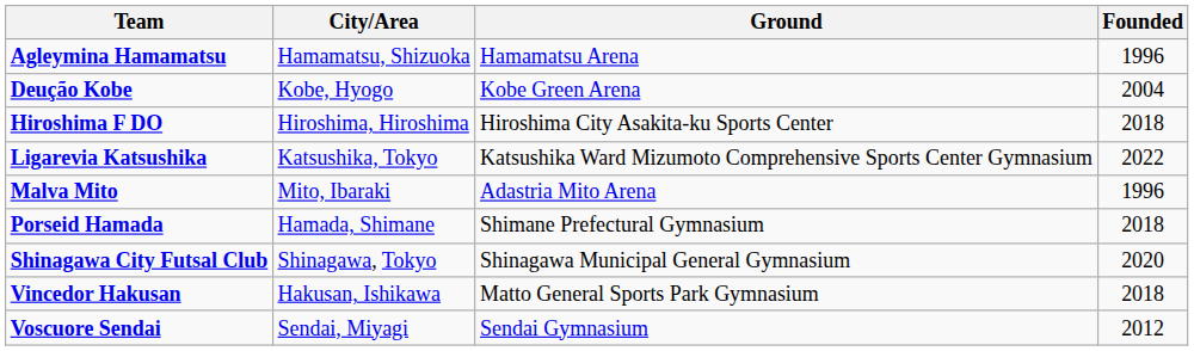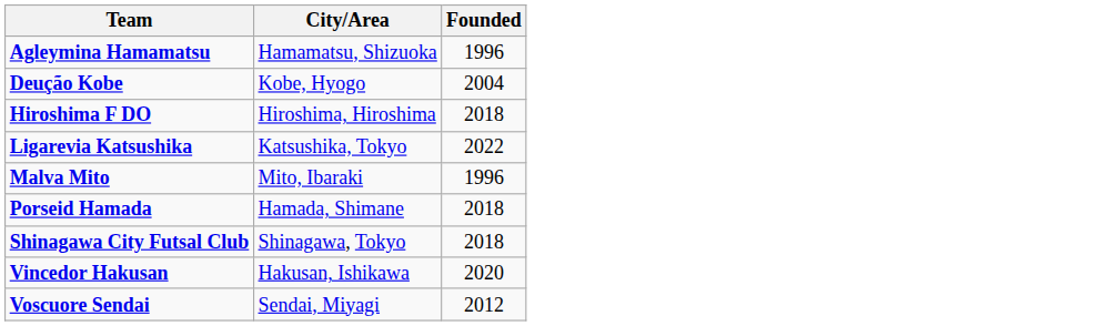 <table class="wikitable" style="text-align:left">
 <tr>
 <th>Team</th>
 <th>City/Area</th>
-<th>Ground</th>
 <th>Founded</th>
 </tr>
 <tr>
 <td><strong><a href='#'>Agleymina Hamamatsu</a></strong></td>
 <td><a href='#'>Hamamatsu, Shizuoka</a></td>
-<td><a href='#'>Hamamatsu Arena</a></td>
 <td align=center>1996</td>
 </tr>
 <tr>
 <td><strong><a href='#'>Deução Kobe</a></strong></td>
 <td><a href='#'>Kobe, Hyogo</a></td>
-<td><a href='#'>Kobe Green Arena</a></td>
 <td align=center>2004</td>
 </tr>
 <tr>
 <td><strong><a href='#'>Hiroshima F DO</a></strong></td>
 <td><a href='#'>Hiroshima, Hiroshima</a></td>
-<td>Hiroshima City Asakita-ku Sports Center</td>
 <td align=center>2018</td>
 </tr>
 <tr>
 <td><strong><a href='#'>Ligarevia Katsushika</a></strong></td>
 <td><a href='#'>Katsushika, Tokyo</a></td>
-<td>Katsushika Ward Mizumoto Comprehensive Sports Center Gymnasium</td>
 <td align=center>2022</td>
 </tr>
 <tr>
 <td><strong><a href='#'>Malva Mito</a></strong></td>
 <td><a href='#'>Mito, Ibaraki</a></td>
-<td><a href='#'>Adastria Mito Arena</a></td>
 <td align=center>1996</td>
 </tr>
 <tr>
 <td><strong><a href='#'>Porseid Hamada</a></strong></td>
 <td><a href='#'>Hamada, Shimane</a></td>
-<td>Shimane Prefectural Gymnasium</td>
 <td align=center>2018</td>
 </tr>
 <tr>
 <td><strong><a href='#'>Shinagawa City Futsal Club</a></strong></td>
 <td><a href='#'>Shinagawa</a>, <a href='#'>Tokyo</a></td>
-<td>Shinagawa Municipal General Gymnasium</td>
-<td align=center>2020</td>
+<td align=center>2018</td>
 </tr>
 <tr>
 <td><strong><a href='#'>Vincedor Hakusan</a></strong></td>
 <td><a href='#'>Hakusan, Ishikawa</a></td>
-<td>Matto General Sports Park Gymnasium</td>
-<td align=center>2018</td>
+<td align=center>2020</td>
 </tr>
 <tr>
 <td><strong><a href='#'>Voscuore Sendai</a></strong></td>
 <td><a href='#'>Sendai, Miyagi</a></td>
-<td><a href='#'>Sendai Gymnasium</a></td>
 <td align=center>2012</td>
 </tr>
 </table>
